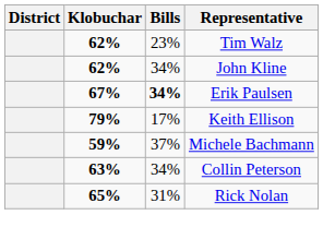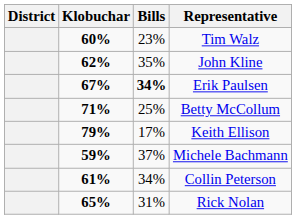 <table class=wikitable>
 <tr>
 <th>District</th>
 <th>Klobuchar</th>
 <th>Bills</th>
 <th>Representative</th>
 </tr>
 <tr align=center>
 <th></th>
-<td><strong>62%</strong></td>
+<td><strong>60%</strong></td>
 <td>23%</td>
 <td><a href='#'>Tim Walz</a></td>
 </tr>
 <tr align=center>
 <th></th>
 <td><strong>62%</strong></td>
-<td>34%</td>
+<td>35%</td>
 <td><a href='#'>John Kline</a></td>
 </tr>
 <tr align=center>
 <th></th>
 <td><strong>67%</strong></td>
 <td><strong>34%</strong></td>
 <td><a href='#'>Erik Paulsen</a></td>
+</tr>
+<tr align=center>
+<th></th>
+<td><strong>71%</strong></td>
+<td>25%</td>
+<td><a href='#'>Betty McCollum</a></td>
 </tr>
 <tr align=center>
 <th></th>
 <td><strong>79%</strong></td>
 <td>17%</td>
 <td><a href='#'>Keith Ellison</a></td>
 </tr>
 <tr align=center>
 <th></th>
 <td><strong>59%</strong></td>
 <td>37%</td>
 <td><a href='#'>Michele Bachmann</a></td>
 </tr>
 <tr align=center>
 <th></th>
-<td><strong>63%</strong></td>
+<td><strong>61%</strong></td>
 <td>34%</td>
 <td><a href='#'>Collin Peterson</a></td>
 </tr>
 <tr align=center>
 <th></th>
 <td><strong>65%</strong></td>
 <td>31%</td>
 <td><a href='#'>Rick Nolan</a></td>
 </tr>
 </table>
